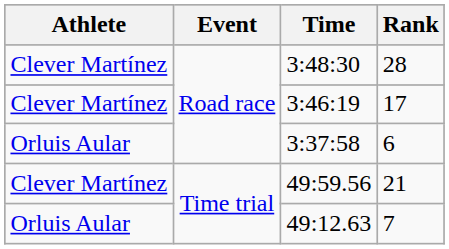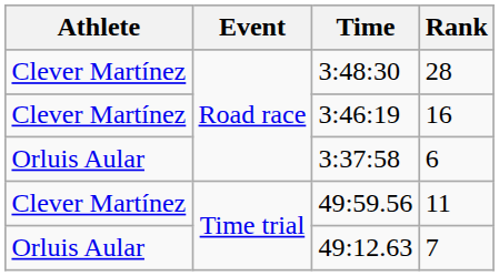 <table class="wikitable" style="font-size:90%">
 <tr>
 <th>Athlete</th>
 <th>Event</th>
 <th>Time</th>
 <th>Rank</th>
 </tr>
 <tr>
 <td><a href='#'>Clever Martínez</a></td>
 <td align=center rowspan=3><a href='#'>Road race</a></td>
 <td>3:48:30</td>
 <td>28</td>
 </tr>
 <tr>
 <td><a href='#'>Clever Martínez</a></td>
 <td>3:46:19</td>
-<td>17</td>
+<td>16</td>
 </tr>
 <tr>
 <td><a href='#'>Orluis Aular</a></td>
 <td>3:37:58</td>
 <td>6</td>
 </tr>
 <tr>
 <td><a href='#'>Clever Martínez</a></td>
 <td align=center rowspan=2><a href='#'>Time trial</a></td>
 <td>49:59.56</td>
-<td>21</td>
+<td>11</td>
 </tr>
 <tr>
 <td><a href='#'>Orluis Aular</a></td>
 <td>49:12.63</td>
 <td>7</td>
 </tr>
 </table>
